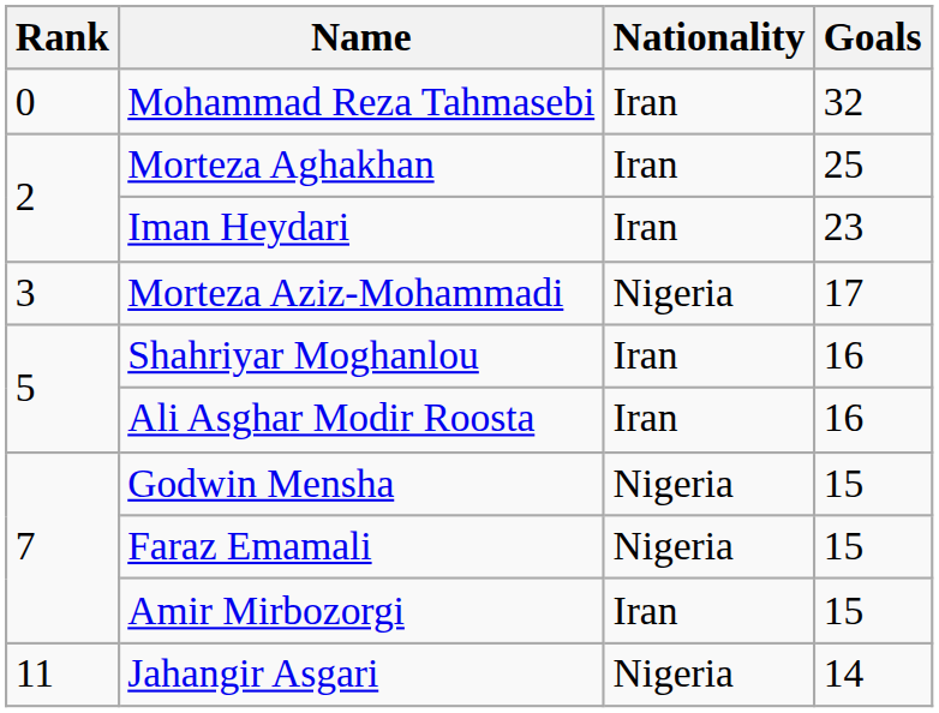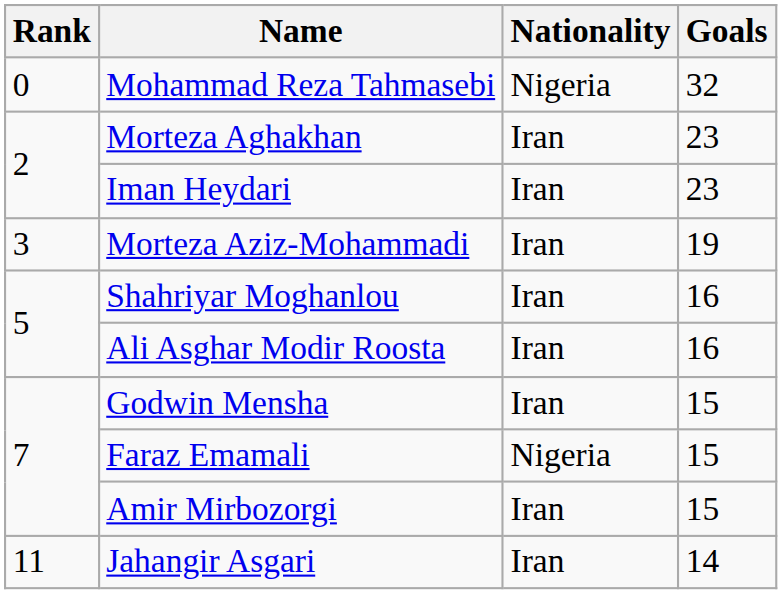 <table class="wikitable">
 <tr>
 <th>Rank</th>
 <th>Name</th>
 <th>Nationality</th>
 <th>Goals</th>
 </tr>
 <tr>
 <td>0</td>
 <td><a href='#'>Mohammad Reza Tahmasebi</a></td>
-<td> Iran</td>
+<td> Nigeria</td>
 <td>32</td>
 </tr>
 <tr>
 <td rowspan="2">2</td>
 <td><a href='#'>Morteza Aghakhan</a></td>
 <td> Iran</td>
-<td>25</td>
+<td>23</td>
 </tr>
 <tr>
 <td><a href='#'>Iman Heydari</a></td>
 <td> Iran</td>
 <td>23</td>
 </tr>
 <tr>
 <td>3</td>
 <td><a href='#'>Morteza Aziz-Mohammadi</a></td>
-<td> Nigeria</td>
-<td>17</td>
+<td> Iran</td>
+<td>19</td>
 </tr>
 <tr>
 <td rowspan="2">5</td>
 <td><a href='#'>Shahriyar Moghanlou</a></td>
 <td> Iran</td>
 <td>16</td>
 </tr>
 <tr>
 <td><a href='#'>Ali Asghar Modir Roosta</a></td>
 <td> Iran</td>
 <td>16</td>
 </tr>
 <tr>
 <td rowspan="3">7</td>
 <td><a href='#'>Godwin Mensha</a></td>
-<td> Nigeria</td>
+<td> Iran</td>
 <td>15</td>
 </tr>
 <tr>
 <td><a href='#'>Faraz Emamali</a></td>
 <td> Nigeria</td>
 <td>15</td>
 </tr>
 <tr>
 <td><a href='#'>Amir Mirbozorgi</a></td>
 <td> Iran</td>
 <td>15</td>
 </tr>
 <tr>
 <td>11</td>
 <td><a href='#'>Jahangir Asgari</a></td>
-<td> Nigeria</td>
+<td> Iran</td>
 <td>14</td>
 </tr>
 </table>
